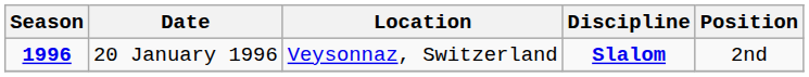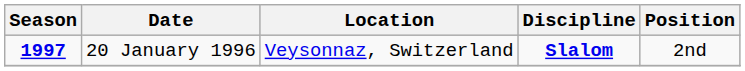 <table class="wikitable" style="text-align:center; font-size:100%;">
 <tr>
 <th>Season</th>
 <th>Date</th>
 <th>Location</th>
 <th>Discipline</th>
 <th>Position</th>
 </tr>
 <tr>
-<td align=center><strong><a href='#'>1996</a></strong></td>
+<td align=center><strong><a href='#'>1997</a></strong></td>
 <td align="right">20 January 1996</td>
 <td align="left"> <a href='#'>Veysonnaz</a>, Switzerland</td>
 <td><strong><a href='#'>Slalom</a></strong></td>
 <td>2nd</td>
 </tr>
 <tr>
 </tr>
 </table>
